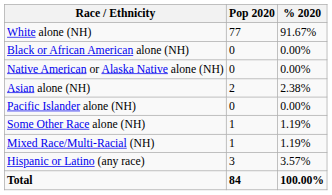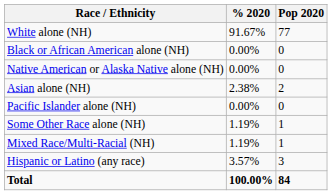 <table class="wikitable">
 <tr>
 <th>Race / Ethnicity</th>
+<th>% 2020</th>
 <th>Pop 2020</th>
-<th>% 2020</th>
 </tr>
 <tr>
 <td><a href='#'>White</a> alone (NH)</td>
+<td>91.67%</td>
 <td>77</td>
-<td>91.67%</td>
 </tr>
 <tr>
 <td><a href='#'>Black or African American</a> alone (NH)</td>
+<td>0.00%</td>
 <td>0</td>
-<td>0.00%</td>
 </tr>
 <tr>
 <td><a href='#'>Native American</a> or <a href='#'>Alaska Native</a> alone (NH)</td>
+<td>0.00%</td>
 <td>0</td>
-<td>0.00%</td>
 </tr>
 <tr>
 <td><a href='#'>Asian</a> alone (NH)</td>
+<td>2.38%</td>
 <td>2</td>
-<td>2.38%</td>
 </tr>
 <tr>
 <td><a href='#'>Pacific Islander</a> alone (NH)</td>
+<td>0.00%</td>
 <td>0</td>
-<td>0.00%</td>
 </tr>
 <tr>
 <td><a href='#'>Some Other Race</a> alone (NH)</td>
+<td>1.19%</td>
 <td>1</td>
-<td>1.19%</td>
 </tr>
 <tr>
 <td><a href='#'>Mixed Race/Multi-Racial</a> (NH)</td>
+<td>1.19%</td>
 <td>1</td>
-<td>1.19%</td>
 </tr>
 <tr>
 <td><a href='#'>Hispanic or Latino</a> (any race)</td>
+<td>3.57%</td>
 <td>3</td>
-<td>3.57%</td>
 </tr>
 <tr>
 <td><strong>Total</strong></td>
+<td><strong>100.00%</strong></td>
 <td><strong>84</strong></td>
-<td><strong>100.00%</strong></td>
 </tr>
 </table>
